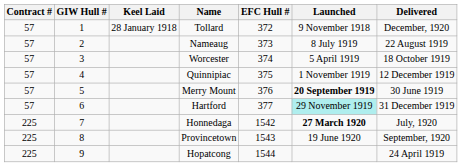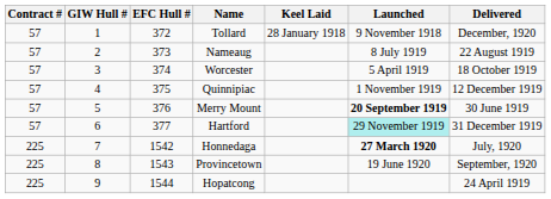 <table class="wikitable" style="text-align: center;">
 <tr>
 <th>Contract # </th>
 <th>GIW Hull # </th>
+<th>EFC Hull # </th>
+<th>Name </th>
 <th>Keel Laid</th>
-<th>Name </th>
-<th>EFC Hull # </th>
 <th>Launched</th>
 <th>Delivered</th>
 </tr>
 <tr>
 <td>57</td>
 <td>1</td>
+<td>372</td>
+<td>Tollard</td>
 <td>28 January 1918 </td>
-<td>Tollard</td>
-<td>372</td>
 <td>9 November 1918 </td>
 <td>December, 1920 </td>
 </tr>
 <tr>
 <td>57</td>
 <td>2</td>
+<td>373</td>
+<td>Nameaug</td>
 <td></td>
-<td>Nameaug</td>
-<td>373</td>
 <td>8 July 1919 </td>
 <td>22 August 1919 </td>
 </tr>
 <tr>
 <td>57</td>
 <td>3</td>
+<td>374</td>
+<td>Worcester</td>
 <td></td>
-<td>Worcester</td>
-<td>374</td>
 <td>5 April 1919 </td>
 <td>18 October 1919 </td>
 </tr>
 <tr>
 <td>57</td>
 <td>4</td>
+<td>375</td>
+<td>Quinnipiac</td>
 <td></td>
-<td>Quinnipiac</td>
-<td>375</td>
 <td>1 November 1919 </td>
 <td>12 December 1919 </td>
 </tr>
 <tr>
 <td>57</td>
 <td>5</td>
+<td>376</td>
+<td>Merry Mount</td>
 <td></td>
-<td>Merry Mount</td>
-<td>376</td>
 <td><strong>20 September 1919 </strong></td>
 <td>30 June 1919 </td>
 </tr>
 <tr>
 <td>57</td>
 <td>6</td>
+<td>377</td>
+<td>Hartford</td>
 <td></td>
-<td>Hartford</td>
-<td>377</td>
 <td style="background: paleturquoise;">29 November 1919 </td>
 <td>31 December 1919 </td>
 </tr>
 <tr>
 <td>225</td>
 <td>7</td>
+<td>1542</td>
+<td>Honnedaga</td>
 <td></td>
-<td>Honnedaga</td>
-<td>1542</td>
 <td><strong>27 March 1920 </strong></td>
 <td>July, 1920 </td>
 </tr>
 <tr>
 <td>225</td>
 <td>8</td>
+<td>1543</td>
+<td>Provincetown</td>
 <td></td>
-<td>Provincetown</td>
-<td>1543</td>
 <td>19 June 1920 </td>
 <td>September, 1920 </td>
 </tr>
 <tr>
 <td>225</td>
 <td>9</td>
+<td>1544</td>
+<td>Hopatcong</td>
 <td></td>
-<td>Hopatcong</td>
-<td>1544</td>
 <td></td>
 <td>24 April 1919 </td>
 </tr>
 </table>
